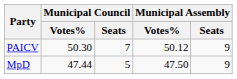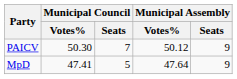 <table class="wikitable sortable" style=text-align:right>
 <tr>
 <th rowspan=2>Party</th>
 <th colspan=2>Municipal Council</th>
 <th colspan=2>Municipal Assembly</th>
 </tr>
 <tr>
 <th>Votes%</th>
 <th>Seats</th>
 <th>Votes%</th>
 <th>Seats</th>
 </tr>
 <tr>
 <td align=left><a href='#'>PAICV</a></td>
 <td>50.30</td>
 <td>7</td>
 <td>50.12</td>
 <td>9</td>
 </tr>
 <tr>
 <td align=left><a href='#'>MpD</a></td>
-<td>47.44</td>
+<td>47.41</td>
 <td>5</td>
-<td>47.50</td>
+<td>47.64</td>
 <td>9</td>
 </tr>
 </table>
